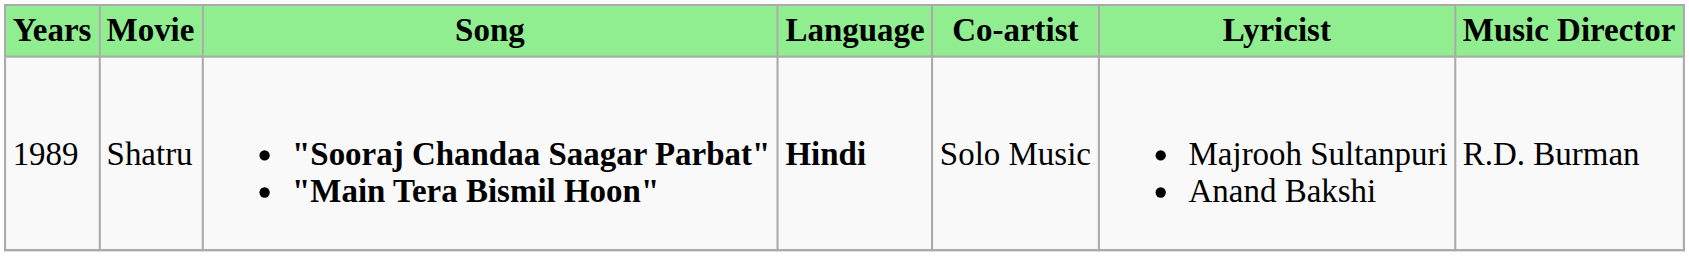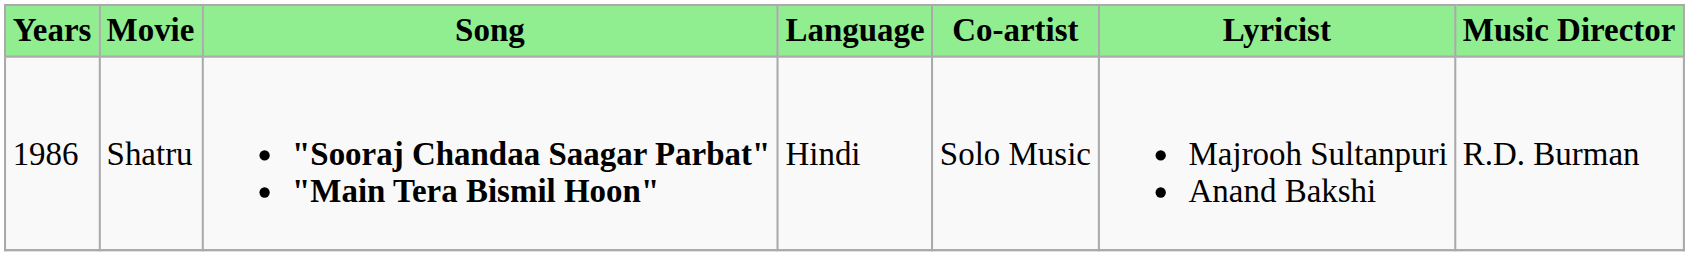 <table class="wikitable sortable">
 <tr>
 <th style="background:lightgreen;">Years</th>
 <th style="background:lightgreen;">Movie</th>
 <th style="background:lightgreen;">Song</th>
 <th style="background:lightgreen;">Language</th>
 <th style="background:lightgreen;">Co-artist</th>
 <th style="background:lightgreen;">Lyricist</th>
 <th style="background:lightgreen;">Music Director</th>
 </tr>
 <tr>
-<td>1989</td>
+<td>1986</td>
 <td>Shatru</td>
 <td><strong><br><ul><li>"Sooraj Chandaa Saagar Parbat"</li><li>"Main Tera Bismil Hoon"</li></ul></strong></td>
-<td><strong>Hindi</strong></td>
+<td>Hindi</td>
 <td>Solo Music</td>
 <td><br><ul><li>Majrooh Sultanpuri</li><li>Anand Bakshi</li></ul></td>
 <td>R.D. Burman</td>
 </tr>
 <tr>
 </tr>
 </table>
